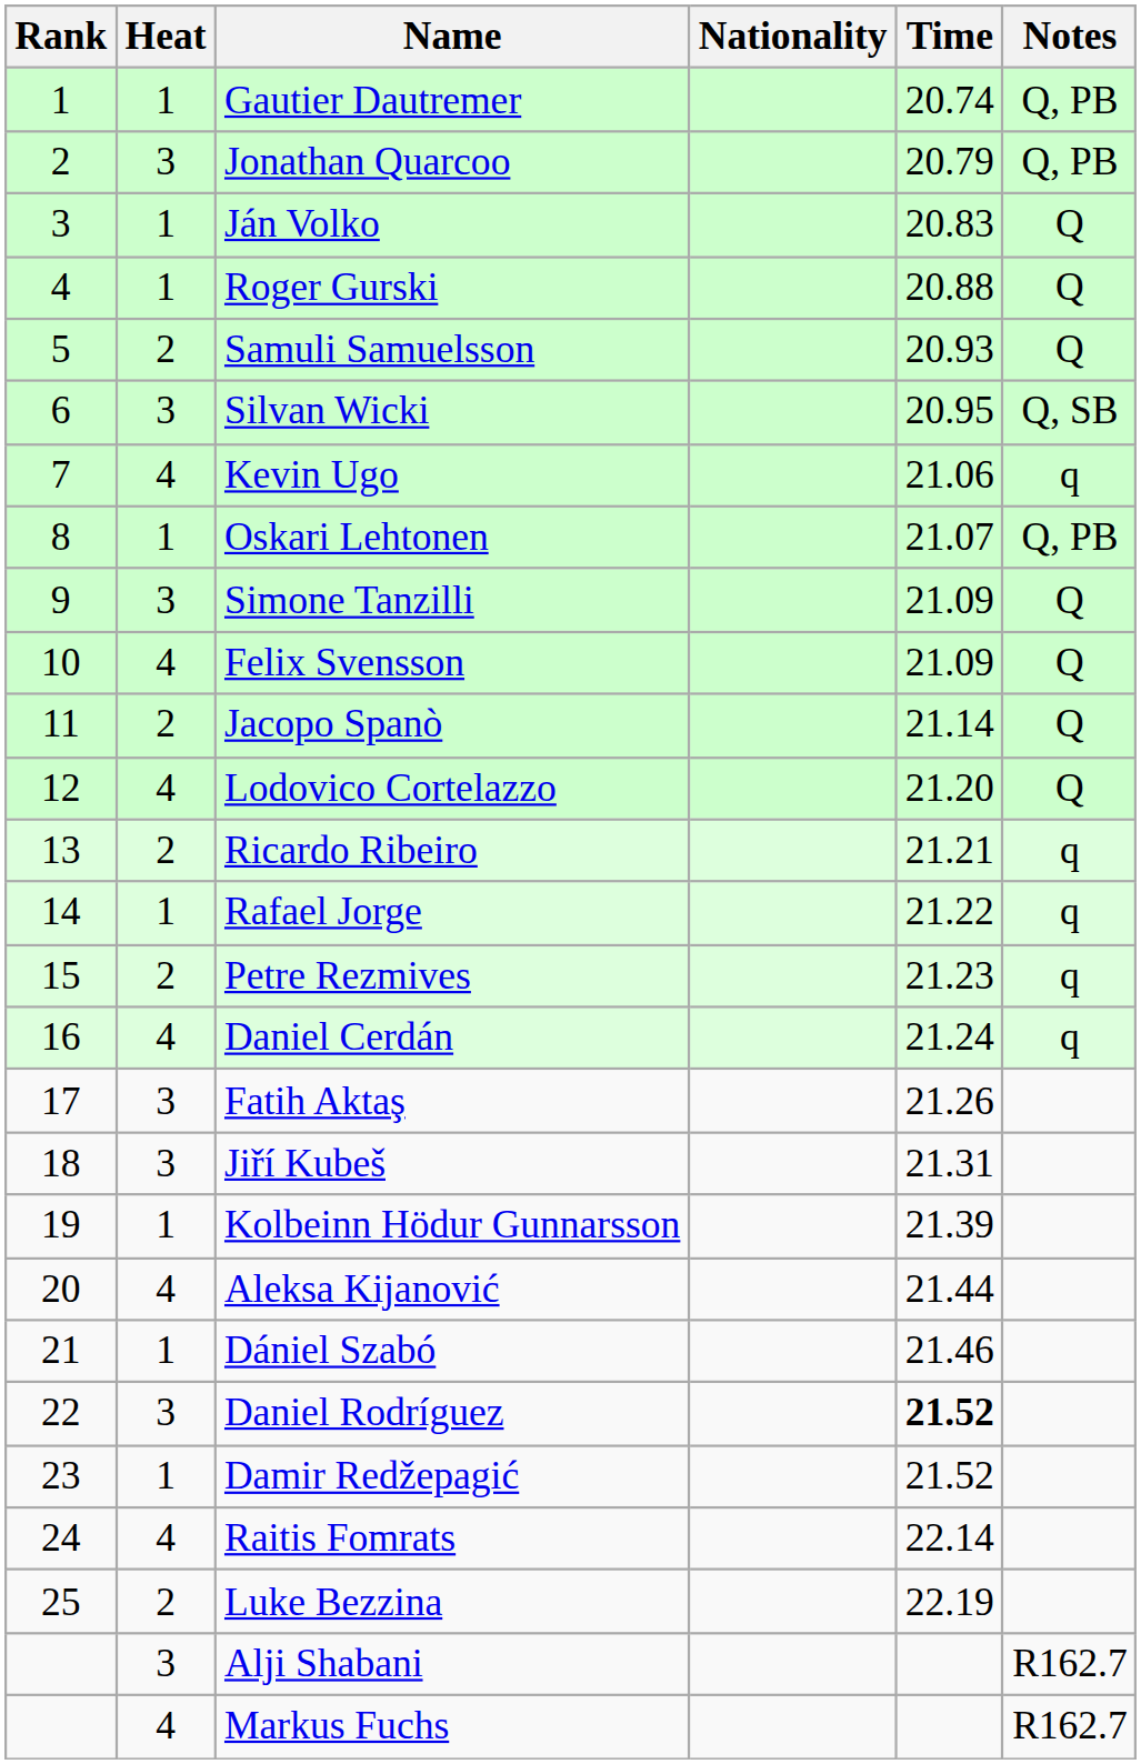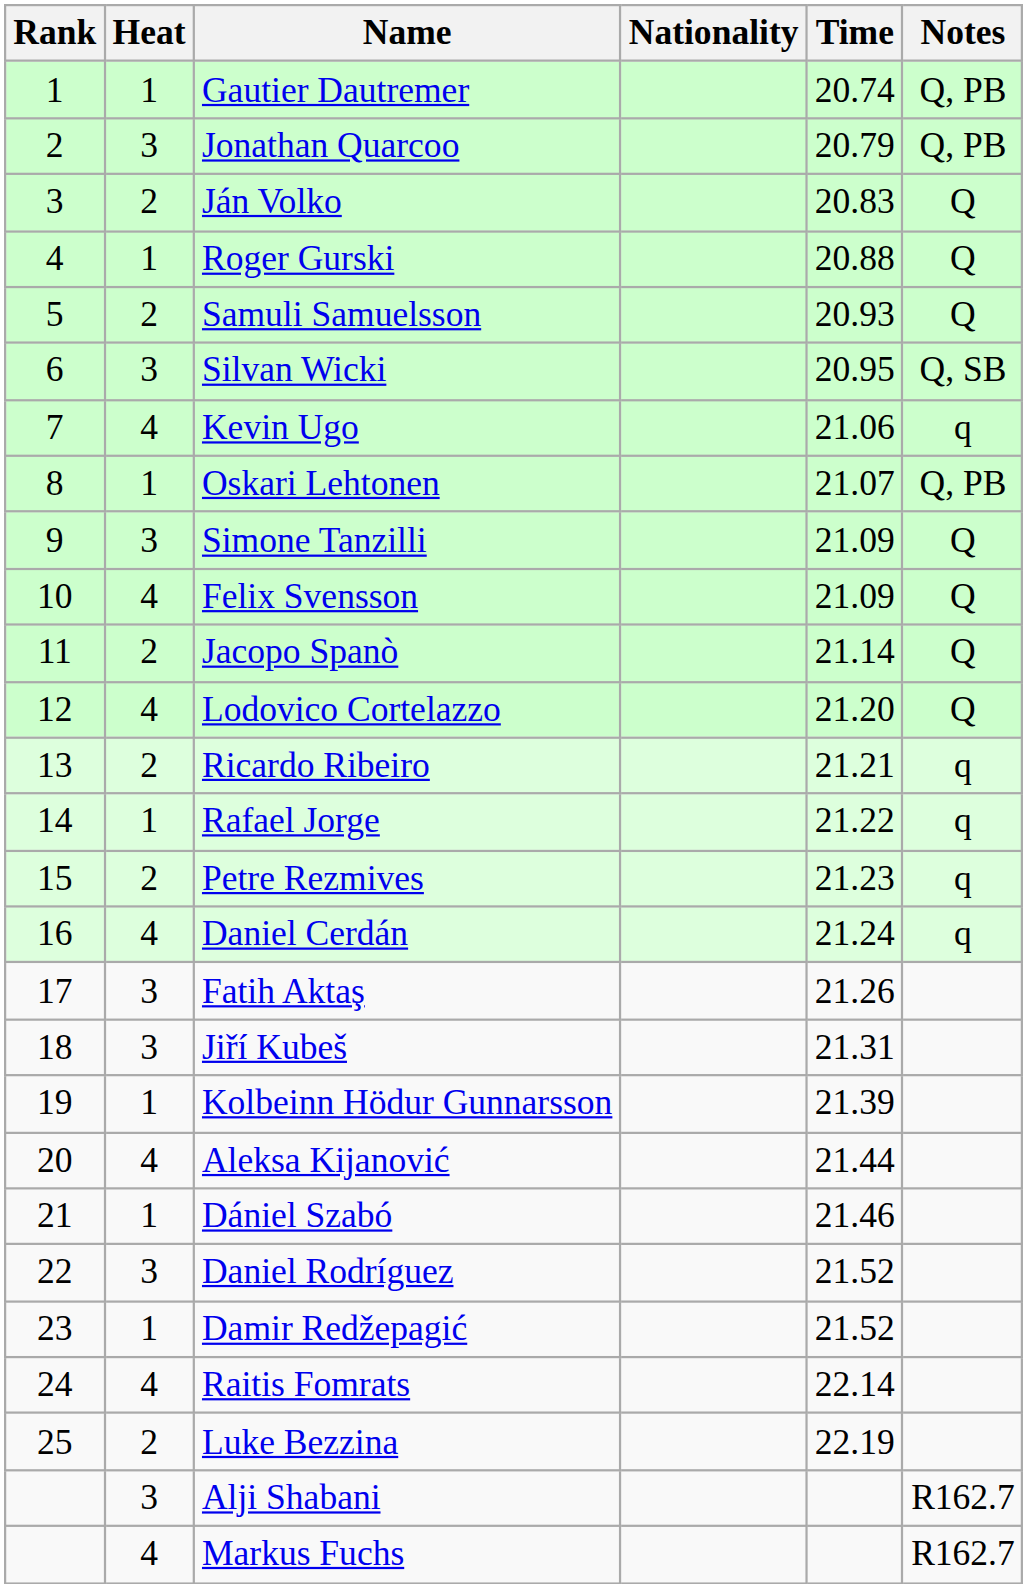 <table class="wikitable sortable" style="text-align:center">
 <tr>
 <th>Rank</th>
 <th>Heat</th>
 <th>Name</th>
 <th>Nationality</th>
 <th>Time</th>
 <th>Notes</th>
 </tr>
 <tr bgcolor=ccffcc>
 <td>1</td>
 <td>1</td>
 <td align=left><a href='#'>Gautier Dautremer</a></td>
 <td align=left></td>
 <td>20.74</td>
 <td>Q, PB</td>
 </tr>
 <tr bgcolor=ccffcc>
 <td>2</td>
 <td>3</td>
 <td align=left><a href='#'>Jonathan Quarcoo</a></td>
 <td align=left></td>
 <td>20.79</td>
 <td>Q, PB</td>
 </tr>
 <tr bgcolor=ccffcc>
 <td>3</td>
-<td>1</td>
+<td>2</td>
 <td align=left><a href='#'>Ján Volko</a></td>
 <td align=left></td>
 <td>20.83</td>
 <td>Q</td>
 </tr>
 <tr bgcolor=ccffcc>
 <td>4</td>
 <td>1</td>
 <td align=left><a href='#'>Roger Gurski</a></td>
 <td align=left></td>
 <td>20.88</td>
 <td>Q</td>
 </tr>
 <tr bgcolor=ccffcc>
 <td>5</td>
 <td>2</td>
 <td align=left><a href='#'>Samuli Samuelsson</a></td>
 <td align=left></td>
 <td>20.93</td>
 <td>Q</td>
 </tr>
 <tr bgcolor=ccffcc>
 <td>6</td>
 <td>3</td>
 <td align=left><a href='#'>Silvan Wicki</a></td>
 <td align=left></td>
 <td>20.95</td>
 <td>Q, SB</td>
 </tr>
 <tr bgcolor=ccffcc>
 <td>7</td>
 <td>4</td>
 <td align=left><a href='#'>Kevin Ugo</a></td>
 <td align=left></td>
 <td>21.06</td>
 <td>q</td>
 </tr>
 <tr bgcolor=ccffcc>
 <td>8</td>
 <td>1</td>
 <td align=left><a href='#'>Oskari Lehtonen</a></td>
 <td align=left></td>
 <td>21.07</td>
 <td>Q, PB</td>
 </tr>
 <tr bgcolor=ccffcc>
 <td>9</td>
 <td>3</td>
 <td align=left><a href='#'>Simone Tanzilli</a></td>
 <td align=left></td>
 <td>21.09</td>
 <td>Q</td>
 </tr>
 <tr bgcolor=ccffcc>
 <td>10</td>
 <td>4</td>
 <td align=left><a href='#'>Felix Svensson</a></td>
 <td align=left></td>
 <td>21.09</td>
 <td>Q</td>
 </tr>
 <tr bgcolor=ccffcc>
 <td>11</td>
 <td>2</td>
 <td align=left><a href='#'>Jacopo Spanò</a></td>
 <td align=left></td>
 <td>21.14</td>
 <td>Q</td>
 </tr>
 <tr bgcolor=ccffcc>
 <td>12</td>
 <td>4</td>
 <td align=left><a href='#'>Lodovico Cortelazzo</a></td>
 <td align=left></td>
 <td>21.20</td>
 <td>Q</td>
 </tr>
 <tr bgcolor=ddffdd>
 <td>13</td>
 <td>2</td>
 <td align=left><a href='#'>Ricardo Ribeiro</a></td>
 <td align=left></td>
 <td>21.21</td>
 <td>q</td>
 </tr>
 <tr bgcolor=ddffdd>
 <td>14</td>
 <td>1</td>
 <td align=left><a href='#'>Rafael Jorge</a></td>
 <td align=left></td>
 <td>21.22</td>
 <td>q</td>
 </tr>
 <tr bgcolor=ddffdd>
 <td>15</td>
 <td>2</td>
 <td align=left><a href='#'>Petre Rezmives</a></td>
 <td align=left></td>
 <td>21.23</td>
 <td>q</td>
 </tr>
 <tr bgcolor=ddffdd>
 <td>16</td>
 <td>4</td>
 <td align=left><a href='#'>Daniel Cerdán</a></td>
 <td align=left></td>
 <td>21.24</td>
 <td>q</td>
 </tr>
 <tr>
 <td>17</td>
 <td>3</td>
 <td align=left><a href='#'>Fatih Aktaş</a></td>
 <td align=left></td>
 <td>21.26</td>
 <td></td>
 </tr>
 <tr>
 <td>18</td>
 <td>3</td>
 <td align=left><a href='#'>Jiří Kubeš</a></td>
 <td align=left></td>
 <td>21.31</td>
 <td></td>
 </tr>
 <tr>
 <td>19</td>
 <td>1</td>
 <td align=left><a href='#'>Kolbeinn Hödur Gunnarsson</a></td>
 <td align=left></td>
 <td>21.39</td>
 <td></td>
 </tr>
 <tr>
 <td>20</td>
 <td>4</td>
 <td align=left><a href='#'>Aleksa Kijanović</a></td>
 <td align=left></td>
 <td>21.44</td>
 <td></td>
 </tr>
 <tr>
 <td>21</td>
 <td>1</td>
 <td align=left><a href='#'>Dániel Szabó</a></td>
 <td align=left></td>
 <td>21.46</td>
 <td></td>
 </tr>
 <tr>
 <td>22</td>
 <td>3</td>
 <td align=left><a href='#'>Daniel Rodríguez</a></td>
 <td align=left></td>
-<td><strong>21.52</strong></td>
+<td>21.52</td>
 <td></td>
 </tr>
 <tr>
 <td>23</td>
 <td>1</td>
 <td align=left><a href='#'>Damir Redžepagić</a></td>
 <td align=left></td>
 <td>21.52</td>
 <td></td>
 </tr>
 <tr>
 <td>24</td>
 <td>4</td>
 <td align=left><a href='#'>Raitis Fomrats</a></td>
 <td align=left></td>
 <td>22.14</td>
 <td></td>
 </tr>
 <tr>
 <td>25</td>
 <td>2</td>
 <td align=left><a href='#'>Luke Bezzina</a></td>
 <td align=left></td>
 <td>22.19</td>
 <td></td>
 </tr>
 <tr>
 <td></td>
 <td>3</td>
 <td align=left><a href='#'>Alji Shabani</a></td>
 <td align=left></td>
 <td></td>
 <td>R162.7</td>
 </tr>
 <tr>
 <td></td>
 <td>4</td>
 <td align=left><a href='#'>Markus Fuchs</a></td>
 <td align=left></td>
 <td></td>
 <td>R162.7</td>
 </tr>
 </table>
